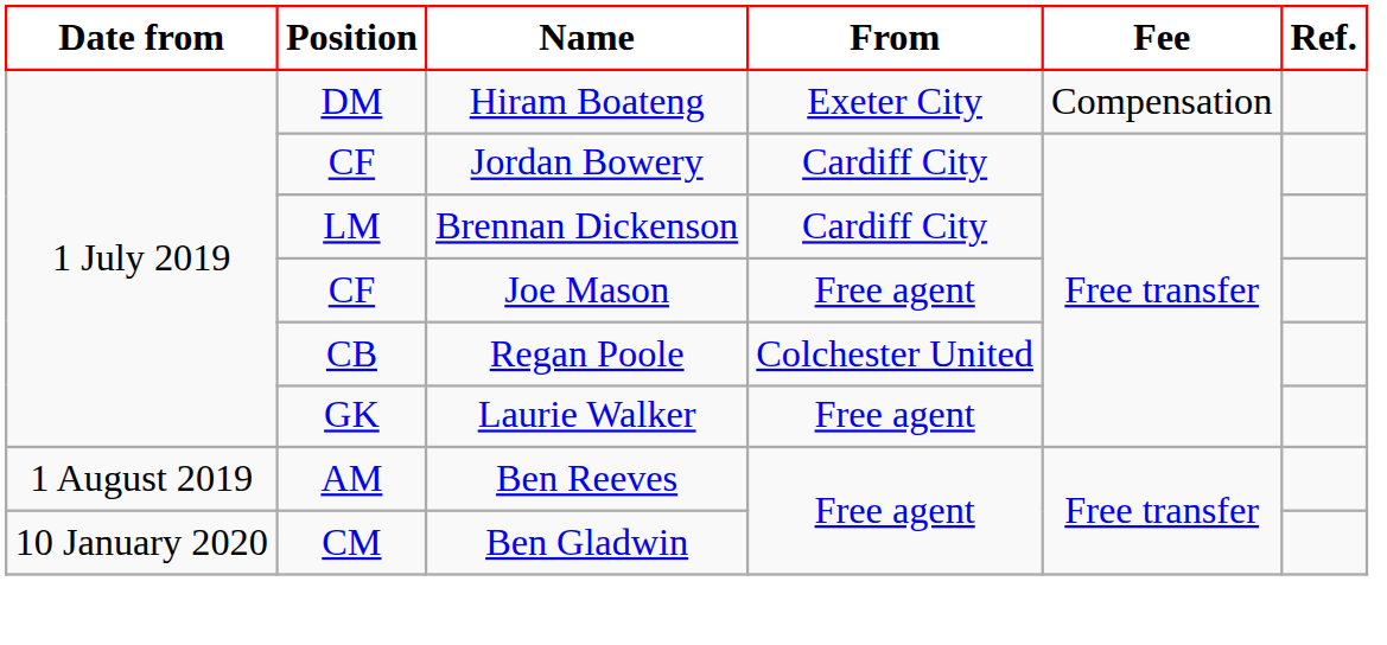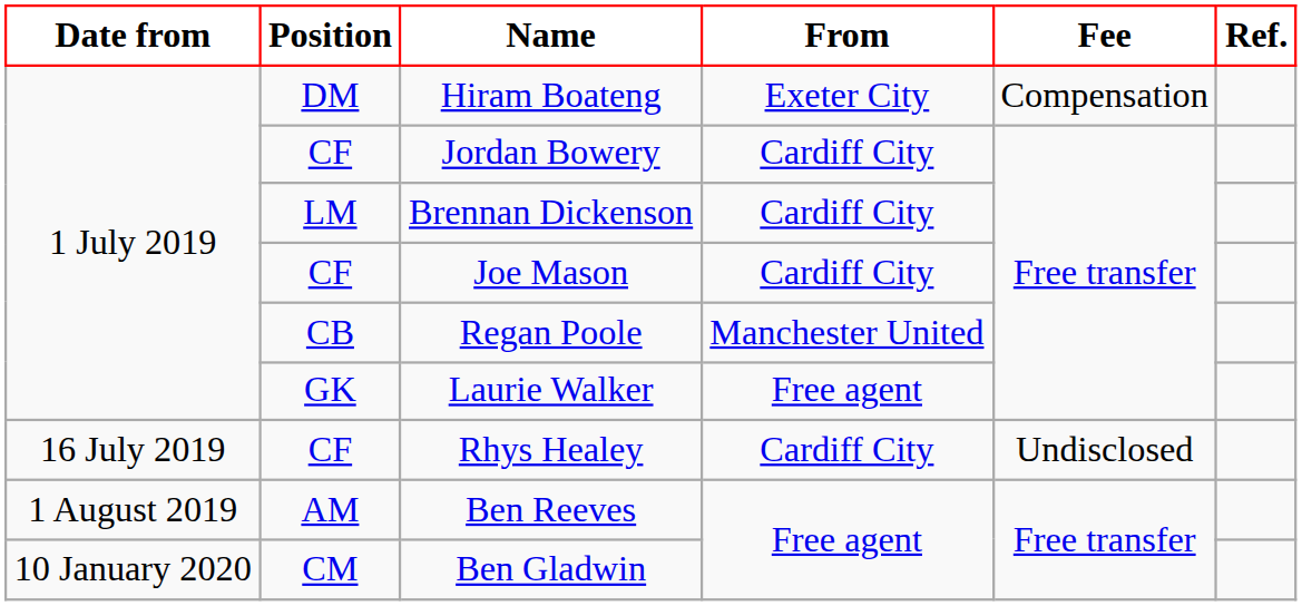 <table class="wikitable" style="text-align:center; font-size:90%; ">
 <tr>
 <th style="background:#FFFFFF; color:black; border:1px solid red;">Date from</th>
 <th style="background:#FFFFFF; color:black; border:1px solid red;">Position</th>
 <th style="background:#FFFFFF; color:black; border:1px solid red;">Name</th>
 <th style="background:#FFFFFF; color:black; border:1px solid red;">From</th>
 <th style="background:#FFFFFF; color:black; border:1px solid red;">Fee</th>
 <th style="background:#FFFFFF; color:black; border:1px solid red;">Ref.</th>
 </tr>
 <tr>
 <td rowspan="6">1 July 2019</td>
 <td><a href='#'>DM</a></td>
 <td> <a href='#'>Hiram Boateng</a></td>
 <td><a href='#'>Exeter City</a></td>
 <td>Compensation</td>
 <td></td>
 </tr>
 <tr>
 <td><a href='#'>CF</a></td>
 <td> <a href='#'>Jordan Bowery</a></td>
 <td><a href='#'>Cardiff City</a></td>
 <td rowspan="5"><a href='#'>Free transfer</a></td>
 <td></td>
 </tr>
 <tr>
 <td><a href='#'>LM</a></td>
 <td> <a href='#'>Brennan Dickenson</a></td>
 <td><a href='#'>Cardiff City</a></td>
 <td></td>
 </tr>
 <tr>
 <td><a href='#'>CF</a></td>
 <td> <a href='#'>Joe Mason</a></td>
-<td><a href='#'>Free agent</a></td>
+<td><a href='#'>Cardiff City</a></td>
 <td></td>
 </tr>
 <tr>
 <td><a href='#'>CB</a></td>
 <td> <a href='#'>Regan Poole</a></td>
-<td><a href='#'>Colchester United</a></td>
+<td><a href='#'>Manchester United</a></td>
 <td></td>
 </tr>
 <tr>
 <td><a href='#'>GK</a></td>
 <td> <a href='#'>Laurie Walker</a></td>
 <td><a href='#'>Free agent</a></td>
+<td></td>
+</tr>
+<tr>
+<td>16 July 2019</td>
+<td><a href='#'>CF</a></td>
+<td> <a href='#'>Rhys Healey</a></td>
+<td><a href='#'>Cardiff City</a></td>
+<td>Undisclosed</td>
 <td></td>
 </tr>
 <tr>
 <td>1 August 2019</td>
 <td><a href='#'>AM</a></td>
 <td> <a href='#'>Ben Reeves</a></td>
 <td rowspan="2"><a href='#'>Free agent</a></td>
 <td rowspan="2"><a href='#'>Free transfer</a></td>
 <td></td>
 </tr>
 <tr>
 <td>10 January 2020</td>
 <td><a href='#'>CM</a></td>
 <td> <a href='#'>Ben Gladwin</a></td>
 <td></td>
 </tr>
 </table>
